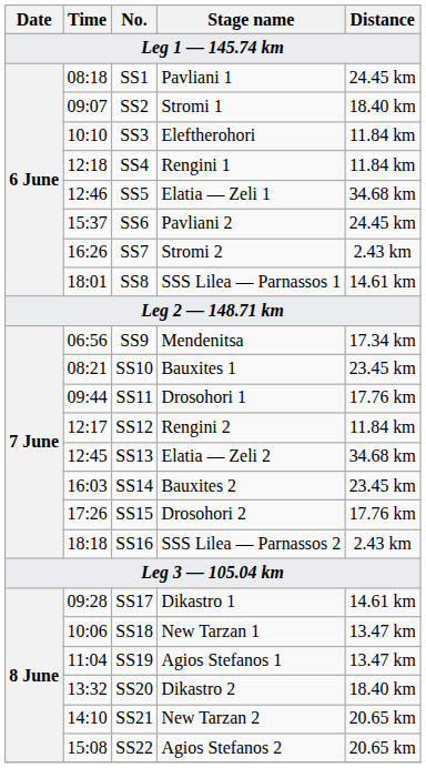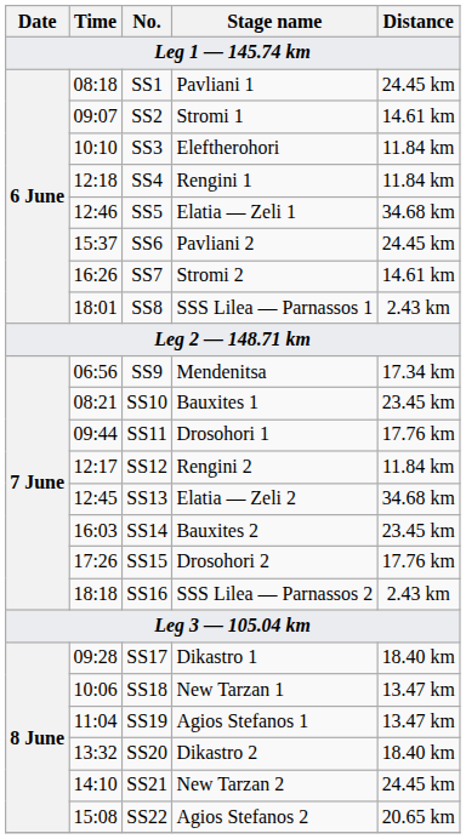 <table class="wikitable" style="font-size: 85%;">
 <tr>
 <th>Date</th>
 <th>Time</th>
 <th>No.</th>
 <th>Stage name</th>
 <th>Distance</th>
 </tr>
 <tr>
 <td style="background-color:#EAECF0; text-align:center" colspan="5"><strong><em>Leg 1 — 145.74 km</em></strong></td>
 </tr>
 <tr>
 <th rowspan="8">6 June</th>
 <td align="center">08:18</td>
 <td align="center">SS1</td>
 <td>Pavliani 1</td>
 <td align="center">24.45 km</td>
 </tr>
 <tr>
 <td align="center">09:07</td>
 <td align="center">SS2</td>
 <td>Stromi 1</td>
-<td align="center">18.40 km</td>
+<td align="center">14.61 km</td>
 </tr>
 <tr>
 <td align="center">10:10</td>
 <td align="center">SS3</td>
 <td>Eleftherohori</td>
 <td align="center">11.84 km</td>
 </tr>
 <tr>
 <td align="center">12:18</td>
 <td align="center">SS4</td>
 <td>Rengini 1</td>
 <td align="center">11.84 km</td>
 </tr>
 <tr>
 <td align="center">12:46</td>
 <td align="center">SS5</td>
 <td>Elatia — Zeli 1</td>
 <td align="center">34.68 km</td>
 </tr>
 <tr>
 <td align="center">15:37</td>
 <td align="center">SS6</td>
 <td>Pavliani 2</td>
 <td align="center">24.45 km</td>
 </tr>
 <tr>
 <td align="center">16:26</td>
 <td align="center">SS7</td>
 <td>Stromi 2</td>
-<td align="center">2.43 km</td>
+<td align="center">14.61 km</td>
 </tr>
 <tr>
 <td align="center">18:01</td>
 <td align="center">SS8</td>
 <td>SSS Lilea — Parnassos 1</td>
-<td align="center">14.61 km</td>
+<td align="center">2.43 km</td>
 </tr>
 <tr>
 <td style="background-color:#EAECF0; text-align:center" colspan="5"><strong><em>Leg 2 — 148.71 km</em></strong></td>
 </tr>
 <tr>
 <th rowspan="8">7 June</th>
 <td align="center">06:56</td>
 <td align="center">SS9</td>
 <td>Mendenitsa</td>
 <td align="center">17.34 km</td>
 </tr>
 <tr>
 <td align="center">08:21</td>
 <td align="center">SS10</td>
 <td>Bauxites 1</td>
 <td align="center">23.45 km</td>
 </tr>
 <tr>
 <td align="center">09:44</td>
 <td align="center">SS11</td>
 <td>Drosohori 1</td>
 <td align="center">17.76 km</td>
 </tr>
 <tr>
 <td align="center">12:17</td>
 <td align="center">SS12</td>
 <td>Rengini 2</td>
 <td align="center">11.84 km</td>
 </tr>
 <tr>
 <td align="center">12:45</td>
 <td align="center">SS13</td>
 <td>Elatia — Zeli 2</td>
 <td align="center">34.68 km</td>
 </tr>
 <tr>
 <td align="center">16:03</td>
 <td align="center">SS14</td>
 <td>Bauxites 2</td>
 <td align="center">23.45 km</td>
 </tr>
 <tr>
 <td align="center">17:26</td>
 <td align="center">SS15</td>
 <td>Drosohori 2</td>
 <td align="center">17.76 km</td>
 </tr>
 <tr>
 <td align="center">18:18</td>
 <td align="center">SS16</td>
 <td>SSS Lilea — Parnassos 2</td>
 <td align="center">2.43 km</td>
 </tr>
 <tr>
 <td style="background-color:#EAECF0; text-align:center" colspan="5"><strong><em>Leg 3 — 105.04 km</em></strong></td>
 </tr>
 <tr>
 <th rowspan="6">8 June</th>
 <td align="center">09:28</td>
 <td align="center">SS17</td>
 <td>Dikastro 1</td>
-<td align="center">14.61 km</td>
+<td align="center">18.40 km</td>
 </tr>
 <tr>
 <td align="center">10:06</td>
 <td align="center">SS18</td>
 <td>New Tarzan 1</td>
 <td align="center">13.47 km</td>
 </tr>
 <tr>
 <td align="center">11:04</td>
 <td align="center">SS19</td>
 <td>Agios Stefanos 1</td>
 <td align="center">13.47 km</td>
 </tr>
 <tr>
 <td align="center">13:32</td>
 <td align="center">SS20</td>
 <td>Dikastro 2</td>
 <td align="center">18.40 km</td>
 </tr>
 <tr>
 <td align="center">14:10</td>
 <td align="center">SS21</td>
 <td>New Tarzan 2</td>
-<td align="center">20.65 km</td>
+<td align="center">24.45 km</td>
 </tr>
 <tr>
 <td align="center">15:08</td>
 <td align="center">SS22</td>
 <td>Agios Stefanos 2</td>
 <td align="center">20.65 km</td>
 </tr>
 <tr>
 </tr>
 </table>
